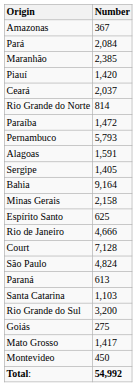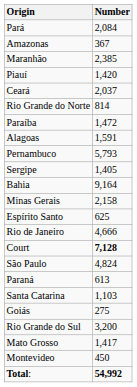 <table class="wikitable mw-collapsible mw-collapsed sortable">
 <tr>
 <th style="text-align: left;">Origin</th>
 <th style="text-align: left;">Number</th>
 </tr>
 <tr>
+<td>Pará</td>
+<td>2,084</td>
+</tr>
+<tr>
 <td>Amazonas</td>
 <td>367</td>
-</tr>
-<tr>
-<td>Pará</td>
-<td>2,084</td>
 </tr>
 <tr>
 <td>Maranhão</td>
 <td>2,385</td>
 </tr>
 <tr>
 <td>Piauí</td>
 <td>1,420</td>
 </tr>
 <tr>
 <td>Ceará</td>
 <td>2,037</td>
 </tr>
 <tr>
 <td>Rio Grande do Norte</td>
 <td>814</td>
 </tr>
 <tr>
 <td>Paraíba</td>
 <td>1,472</td>
 </tr>
 <tr>
+<td>Alagoas</td>
+<td>1,591</td>
+</tr>
+<tr>
 <td>Pernambuco</td>
 <td>5,793</td>
-</tr>
-<tr>
-<td>Alagoas</td>
-<td>1,591</td>
 </tr>
 <tr>
 <td>Sergipe</td>
 <td>1,405</td>
 </tr>
 <tr>
 <td>Bahia</td>
 <td>9,164</td>
 </tr>
 <tr>
 <td>Minas Gerais</td>
 <td>2,158</td>
 </tr>
 <tr>
 <td>Espírito Santo</td>
 <td>625</td>
 </tr>
 <tr>
 <td>Rio de Janeiro</td>
 <td>4,666</td>
 </tr>
 <tr>
 <td>Court</td>
-<td>7,128</td>
+<td><strong>7,128</strong></td>
 </tr>
 <tr>
 <td>São Paulo</td>
 <td>4,824</td>
 </tr>
 <tr>
 <td>Paraná</td>
 <td>613</td>
 </tr>
 <tr>
 <td>Santa Catarina</td>
 <td>1,103</td>
 </tr>
 <tr>
+<td>Goiás</td>
+<td>275</td>
+</tr>
+<tr>
 <td>Rio Grande do Sul</td>
 <td>3,200</td>
-</tr>
-<tr>
-<td>Goiás</td>
-<td>275</td>
 </tr>
 <tr>
 <td>Mato Grosso</td>
 <td>1,417</td>
 </tr>
 <tr>
 <td>Montevideo</td>
 <td>450</td>
 </tr>
 <tr>
 <td><strong>Total</strong>:</td>
 <td><strong>54,992</strong></td>
 </tr>
 </table>
